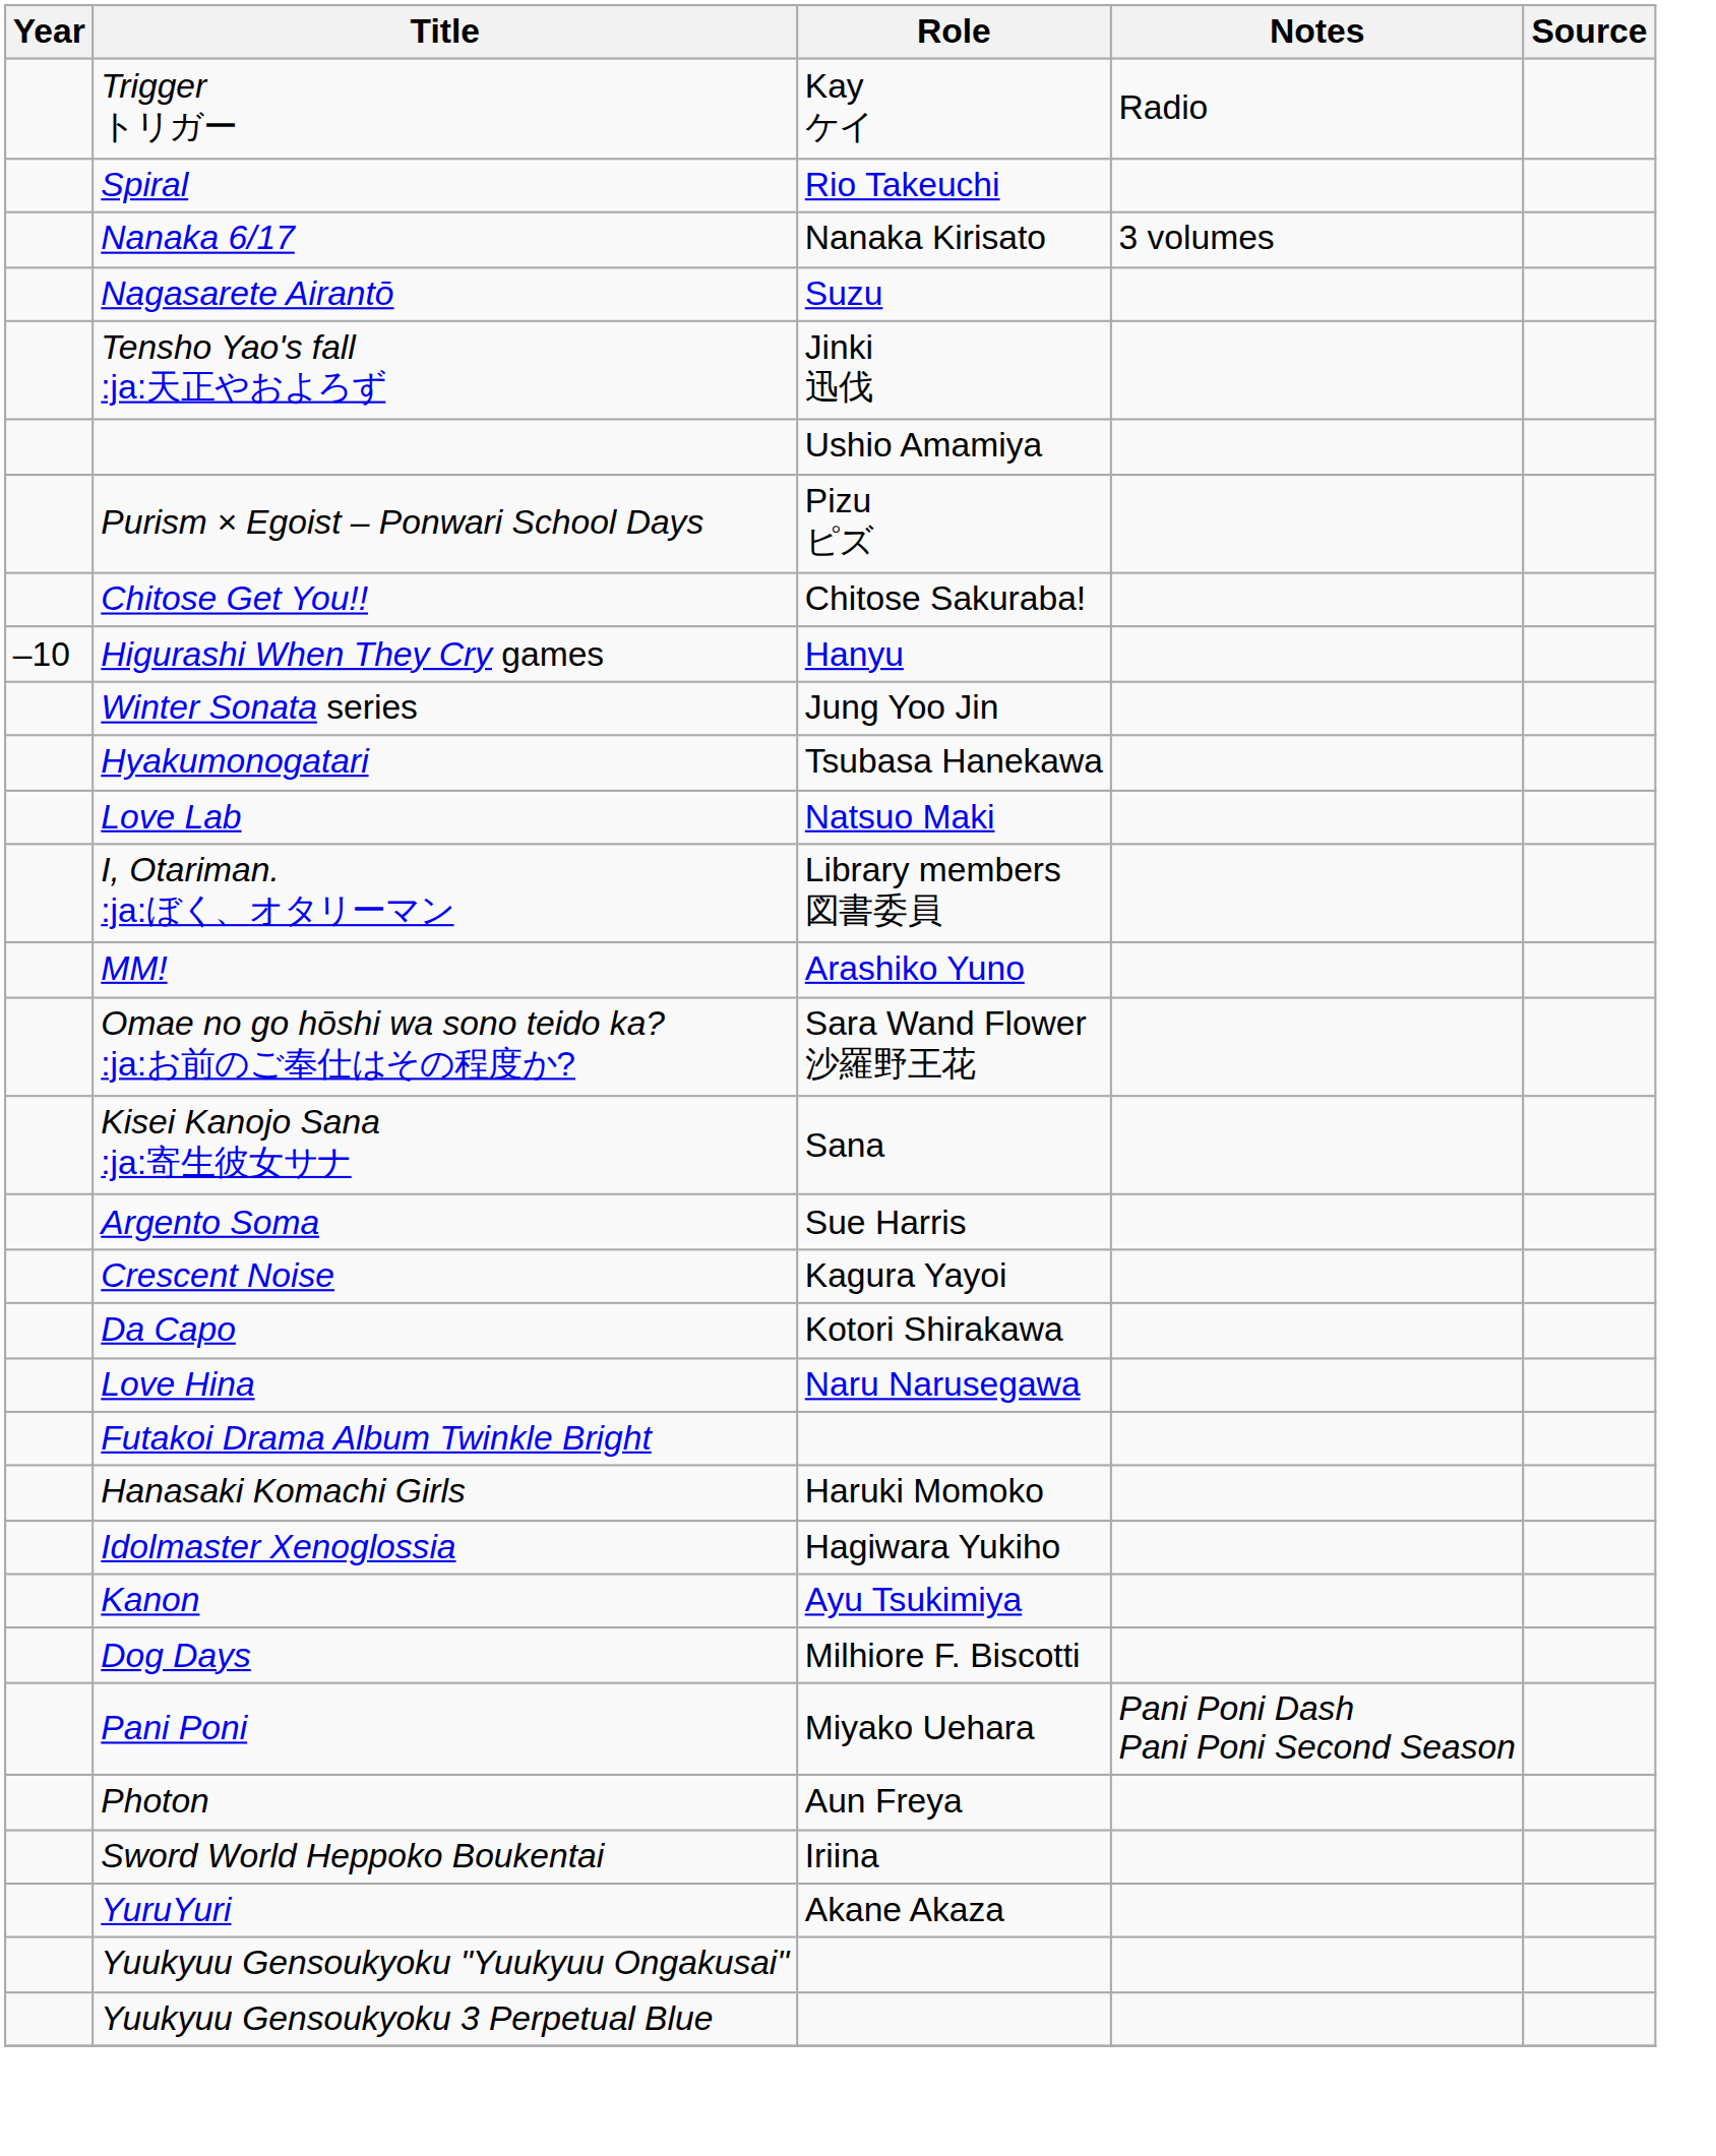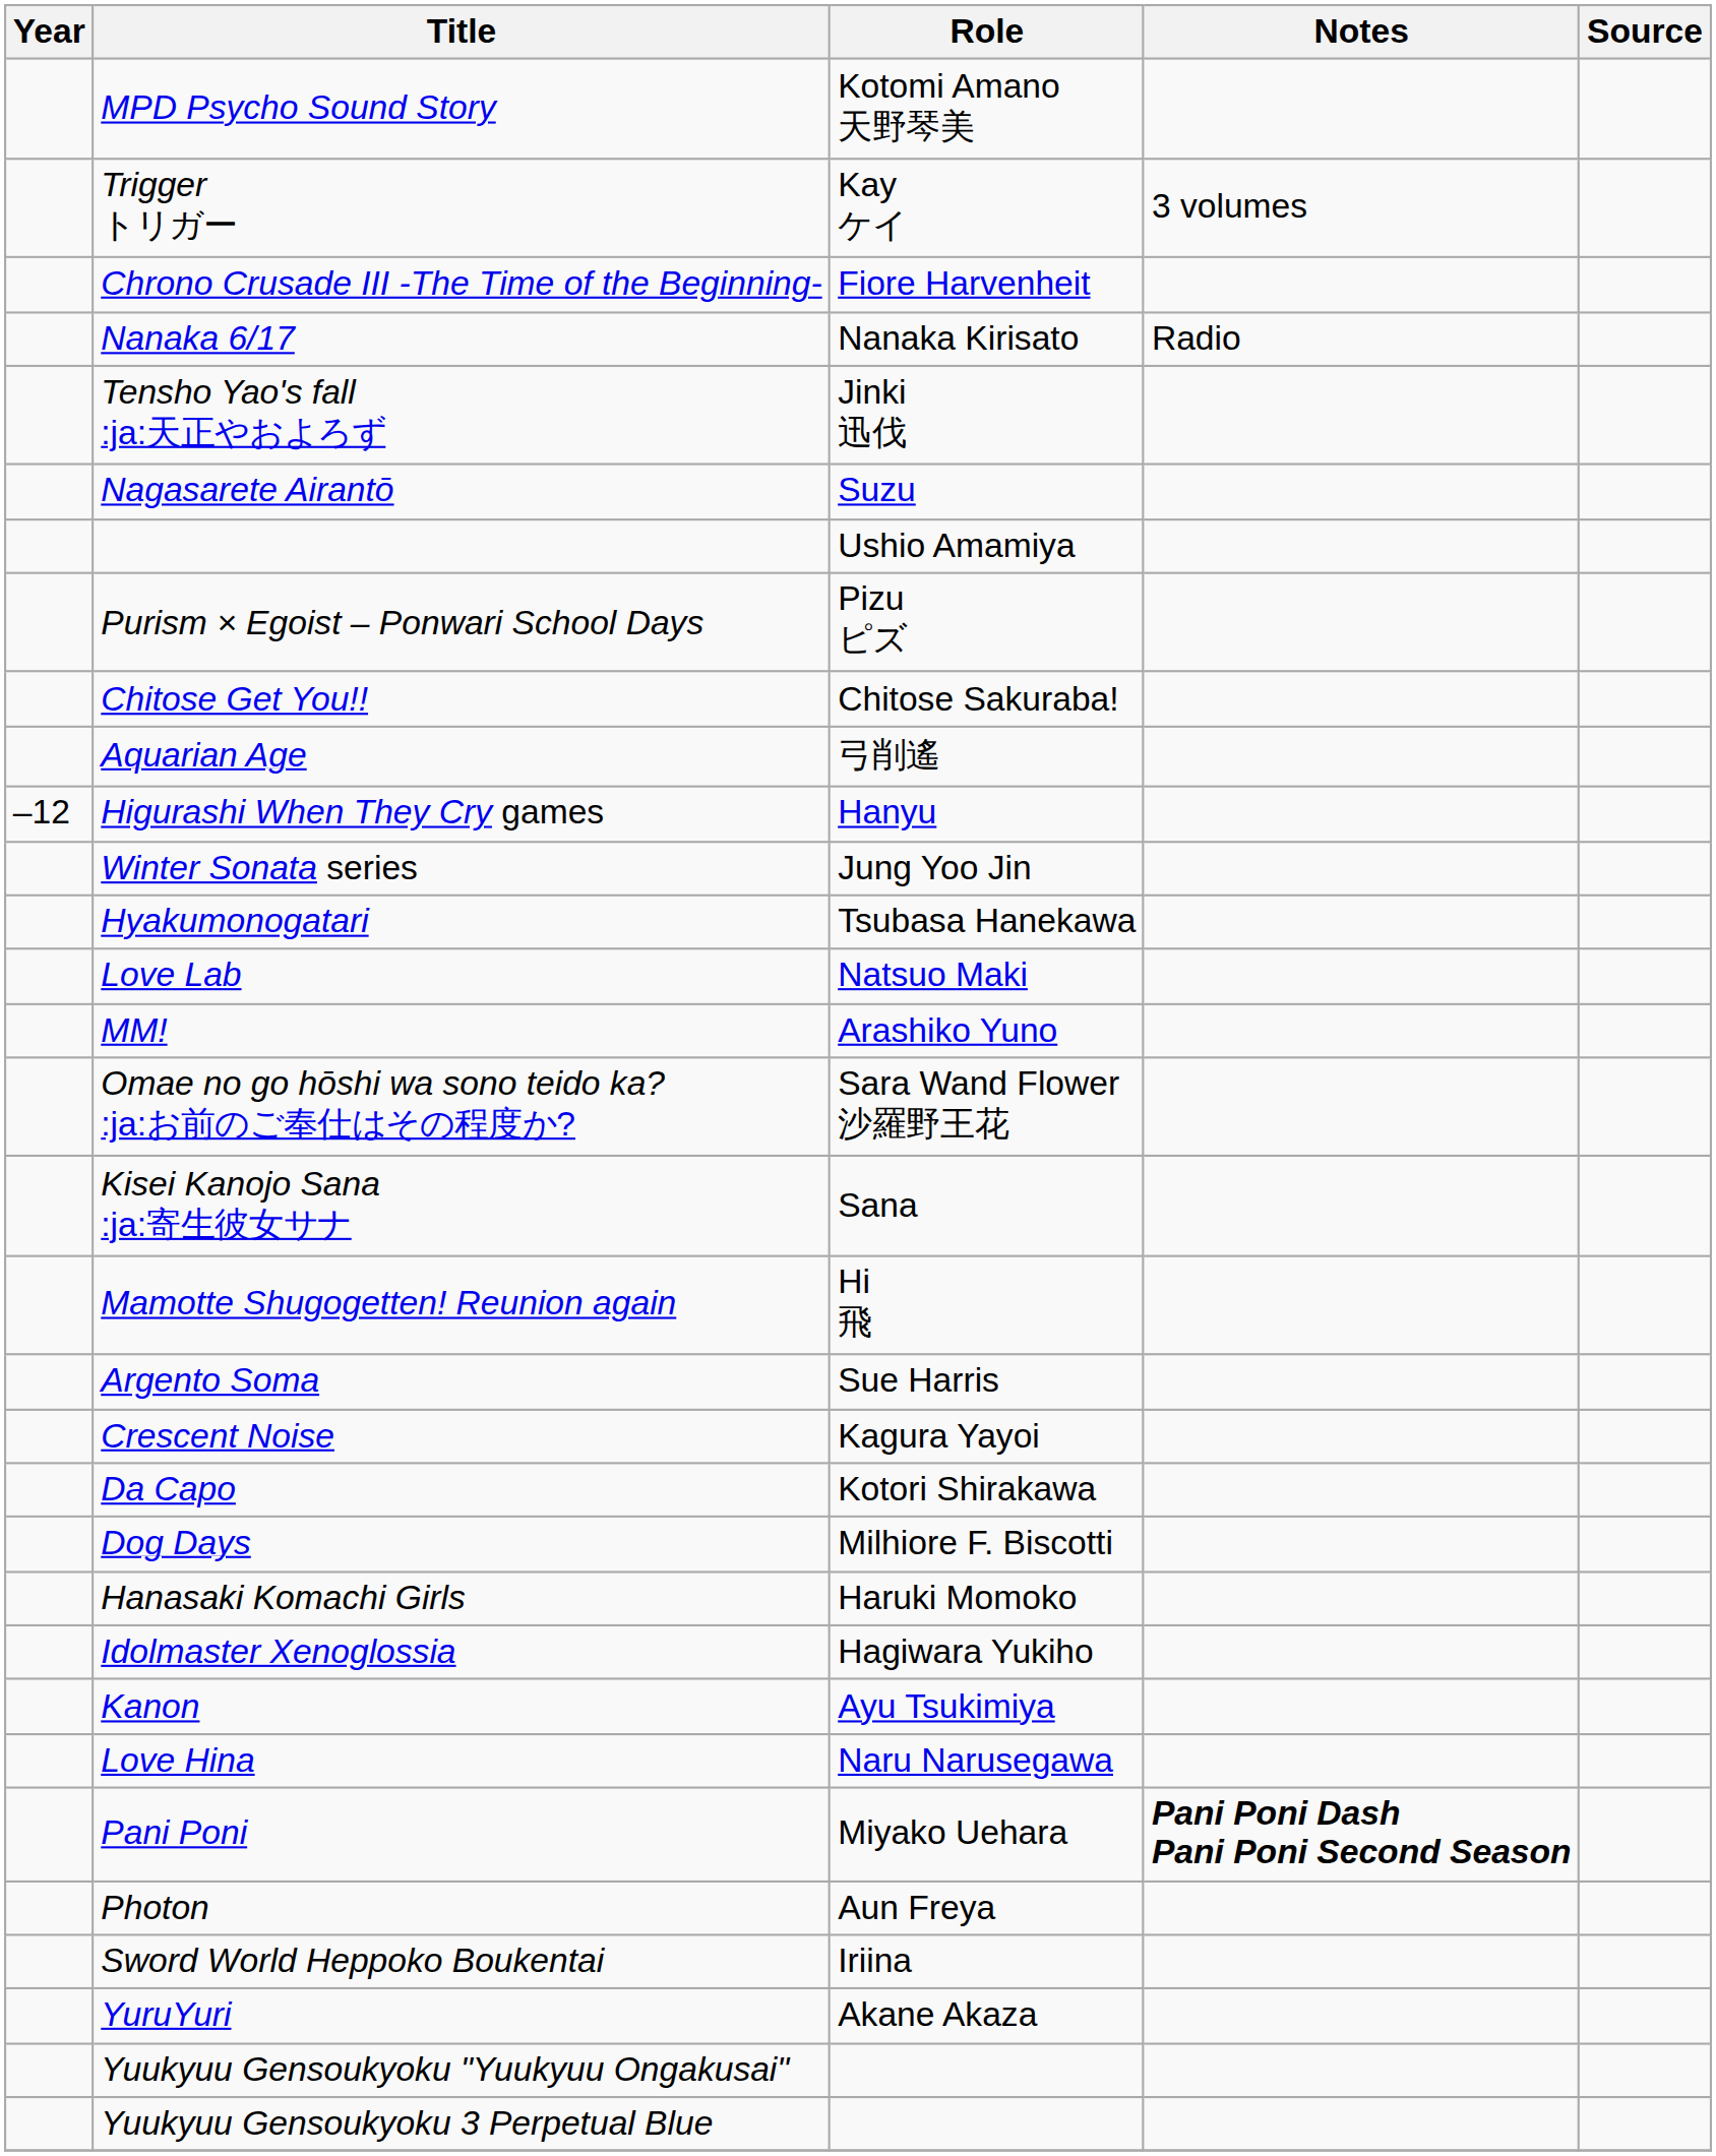 <table class="wikitable sortable plainrowheaders">
 <tr>
 <th>Year </th>
 <th>Title</th>
 <th>Role </th>
 <th class="unsortable">Notes </th>
 <th class="unsortable">Source</th>
 </tr>
 <tr>
 <td></td>
-<td><em>Trigger</em><br>トリガー</td>
-<td>Kay<br>ケイ</td>
-<td>Radio</td>
+<td><em><a href='#'>MPD Psycho Sound Story</a></em></td>
+<td>Kotomi Amano<br>天野琴美</td>
+<td></td>
 <td></td>
 </tr>
 <tr>
 <td></td>
-<td><em><a href='#'>Spiral</a></em></td>
-<td><a href='#'>Rio Takeuchi</a></td>
+<td><em>Trigger</em><br>トリガー</td>
+<td>Kay<br>ケイ</td>
+<td>3 volumes</td>
+<td></td>
+</tr>
+<tr>
+<td></td>
+<td><em><a href='#'>Chrono Crusade III -The Time of the Beginning-</a></em></td>
+<td><a href='#'>Fiore Harvenheit</a></td>
 <td></td>
 <td></td>
 </tr>
 <tr>
 <td></td>
 <td><em><a href='#'>Nanaka 6/17</a></em></td>
 <td>Nanaka Kirisato</td>
-<td>3 volumes</td>
+<td>Radio</td>
+<td></td>
+</tr>
+<tr>
+<td></td>
+<td><em>Tensho Yao's fall</em><br><a href='#'>:ja:天正やおよろず</a></td>
+<td>Jinki<br>迅伐</td>
+<td></td>
 <td></td>
 </tr>
 <tr>
 <td></td>
 <td><em><a href='#'>Nagasarete Airantō</a></em></td>
 <td><a href='#'>Suzu</a></td>
-<td></td>
-<td></td>
-</tr>
-<tr>
-<td></td>
-<td><em>Tensho Yao's fall</em><br><a href='#'>:ja:天正やおよろず</a></td>
-<td>Jinki<br>迅伐</td>
 <td></td>
 <td></td>
 </tr>
 <tr>
 <td></td>
 <td><em></em></td>
 <td>Ushio Amamiya</td>
 <td></td>
 <td></td>
 </tr>
 <tr>
 <td></td>
 <td><em>Purism × Egoist – Ponwari School Days</em></td>
 <td>Pizu<br>ピズ</td>
 <td></td>
 <td></td>
 </tr>
 <tr>
 <td></td>
 <td><em><a href='#'>Chitose Get You!!</a></em></td>
 <td>Chitose Sakuraba!</td>
 <td></td>
 <td></td>
 </tr>
 <tr>
-<td>–10</td>
+<td></td>
+<td><em><a href='#'>Aquarian Age</a></em></td>
+<td>弓削遙</td>
+<td></td>
+<td></td>
+</tr>
+<tr>
+<td>–12</td>
 <td><em><a href='#'>Higurashi When They Cry</a></em> games</td>
 <td><a href='#'>Hanyu</a></td>
 <td></td>
 <td></td>
 </tr>
 <tr>
 <td></td>
 <td><em><a href='#'>Winter Sonata</a></em> series</td>
 <td>Jung Yoo Jin</td>
 <td></td>
 <td></td>
 </tr>
 <tr>
 <td></td>
 <td><em><a href='#'>Hyakumonogatari</a></em></td>
 <td>Tsubasa Hanekawa</td>
 <td></td>
 <td></td>
 </tr>
 <tr>
 <td></td>
 <td><em><a href='#'>Love Lab</a></em></td>
 <td><a href='#'>Natsuo Maki</a></td>
 <td></td>
 <td></td>
 </tr>
 <tr>
 <td></td>
-<td><em>I, Otariman.</em><br><a href='#'>:ja:ぼく、オタリーマン</a></td>
-<td>Library members<br>図書委員</td>
-<td></td>
-<td></td>
-</tr>
-<tr>
-<td></td>
 <td><em><a href='#'>MM!</a></em></td>
 <td><a href='#'>Arashiko Yuno</a></td>
 <td></td>
 <td></td>
 </tr>
 <tr>
 <td></td>
 <td><em>Omae no go hōshi wa sono teido ka?</em><br><a href='#'>:ja:お前のご奉仕はその程度か?</a></td>
 <td>Sara Wand Flower<br>沙羅野王花</td>
 <td></td>
 <td></td>
 </tr>
 <tr>
 <td></td>
 <td><em>Kisei Kanojo Sana</em><br><a href='#'>:ja:寄生彼女サナ</a></td>
 <td>Sana</td>
+<td></td>
+<td></td>
+</tr>
+<tr>
+<td></td>
+<td><em><a href='#'>Mamotte Shugogetten! Reunion again</a></em></td>
+<td>Hi<br>飛</td>
 <td></td>
 <td></td>
 </tr>
 <tr>
 <td></td>
 <td><em><a href='#'>Argento Soma</a></em></td>
 <td>Sue Harris</td>
 <td></td>
 <td></td>
 </tr>
 <tr>
 <td></td>
 <td><em><a href='#'>Crescent Noise</a></em></td>
 <td>Kagura Yayoi</td>
 <td></td>
 <td></td>
 </tr>
 <tr>
 <td></td>
 <td><em><a href='#'>Da Capo</a></em></td>
 <td>Kotori Shirakawa</td>
 <td></td>
 <td></td>
 </tr>
 <tr>
 <td></td>
-<td><em><a href='#'>Love Hina</a></em></td>
-<td><a href='#'>Naru Narusegawa</a></td>
-<td></td>
-<td></td>
-</tr>
-<tr>
-<td></td>
-<td><em><a href='#'>Futakoi Drama Album Twinkle Bright</a></em></td>
-<td></td>
+<td><em><a href='#'>Dog Days</a></em></td>
+<td>Milhiore F. Biscotti</td>
 <td></td>
 <td></td>
 </tr>
 <tr>
 <td></td>
 <td><em>Hanasaki Komachi Girls</em></td>
 <td>Haruki Momoko</td>
 <td></td>
 <td></td>
 </tr>
 <tr>
 <td></td>
 <td><em><a href='#'>Idolmaster Xenoglossia</a></em></td>
 <td>Hagiwara Yukiho</td>
 <td></td>
 <td></td>
 </tr>
 <tr>
 <td></td>
 <td><em><a href='#'>Kanon</a></em></td>
 <td><a href='#'>Ayu Tsukimiya</a></td>
 <td></td>
 <td></td>
 </tr>
 <tr>
 <td></td>
-<td><em><a href='#'>Dog Days</a></em></td>
-<td>Milhiore F. Biscotti</td>
+<td><em><a href='#'>Love Hina</a></em></td>
+<td><a href='#'>Naru Narusegawa</a></td>
 <td></td>
 <td></td>
 </tr>
 <tr>
 <td></td>
 <td><em><a href='#'>Pani Poni</a></em></td>
 <td>Miyako Uehara</td>
-<td><em>Pani Poni Dash</em> <br><em>Pani Poni Second Season</em></td>
+<td><strong><em>Pani Poni Dash</em> <br><em>Pani Poni Second Season</em></strong></td>
 <td></td>
 </tr>
 <tr>
 <td></td>
 <td><em>Photon</em></td>
 <td>Aun Freya</td>
 <td></td>
 <td></td>
 </tr>
 <tr>
 <td></td>
 <td><em>Sword World Heppoko Boukentai</em></td>
 <td>Iriina</td>
 <td></td>
 <td></td>
 </tr>
 <tr>
 <td></td>
 <td><em><a href='#'>YuruYuri</a></em></td>
 <td>Akane Akaza</td>
 <td></td>
 <td></td>
 </tr>
 <tr>
 <td></td>
 <td><em>Yuukyuu Gensoukyoku "Yuukyuu Ongakusai"</em></td>
 <td></td>
 <td></td>
 <td></td>
 </tr>
 <tr>
 <td></td>
 <td><em>Yuukyuu Gensoukyoku 3 Perpetual Blue</em></td>
 <td></td>
 <td></td>
 <td></td>
 </tr>
 <tr>
 </tr>
 </table>
